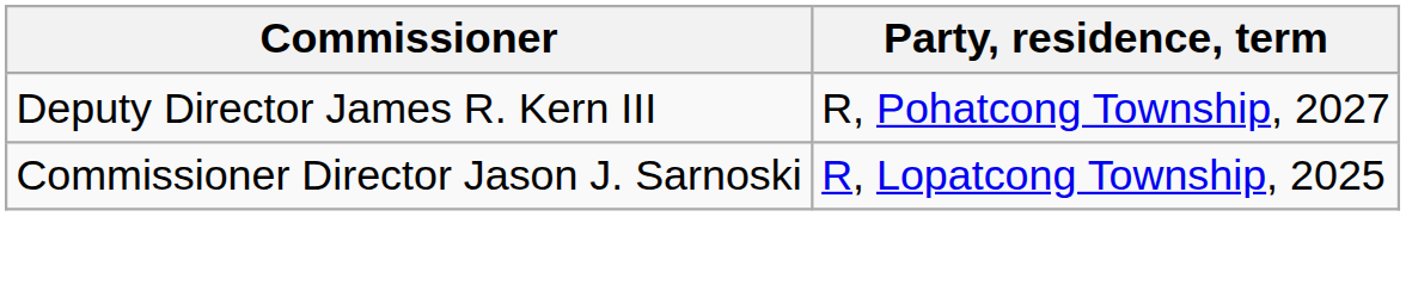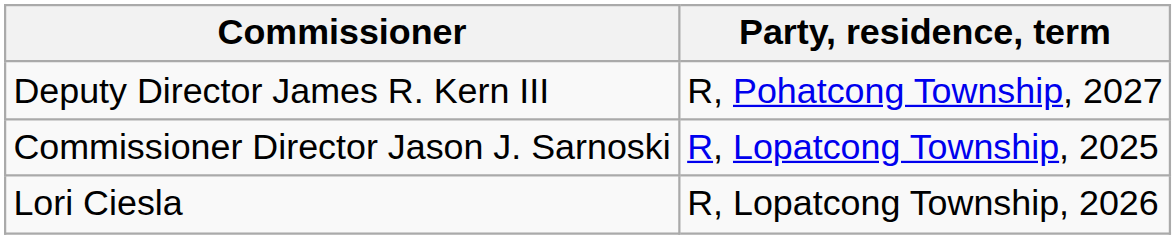 <table class="wikitable sortable">
 <tr>
 <th>Commissioner</th>
 <th>Party, residence, term</th>
 </tr>
 <tr>
 <td>Deputy Director James R. Kern III</td>
 <td>R, <a href='#'>Pohatcong Township</a>, 2027</td>
 </tr>
 <tr>
 <td>Commissioner Director Jason J. Sarnoski</td>
 <td><a href='#'>R</a>, <a href='#'>Lopatcong Township</a>, 2025</td>
 </tr>
+<tr>
+<td>Lori Ciesla</td>
+<td>R, Lopatcong Township, 2026</td>
+</tr>
 </table>
